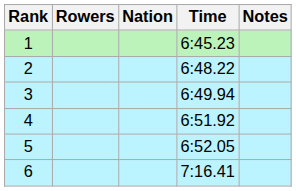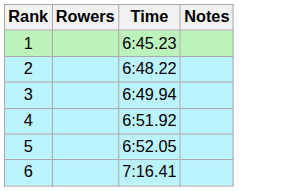 <table class="wikitable sortable" style=text-align:center>
 <tr>
 <th>Rank</th>
 <th>Rowers</th>
-<th>Nation</th>
 <th>Time</th>
 <th>Notes</th>
 </tr>
 <tr bgcolor=bbf3bb>
 <td>1</td>
-<td align=left></td>
 <td align=left></td>
 <td>6:45.23</td>
 <td></td>
 </tr>
 <tr bgcolor=bbf3ff>
 <td>2</td>
 <td align=left></td>
-<td align=left></td>
 <td>6:48.22</td>
 <td></td>
 </tr>
 <tr bgcolor=bbf3ff>
 <td>3</td>
-<td align=left></td>
 <td align=left></td>
 <td>6:49.94</td>
 <td></td>
 </tr>
 <tr bgcolor=bbf3ff>
 <td>4</td>
 <td align=left></td>
-<td align=left></td>
 <td>6:51.92</td>
 <td></td>
 </tr>
 <tr bgcolor=bbf3ff>
 <td>5</td>
-<td align=left></td>
 <td align=left></td>
 <td>6:52.05</td>
 <td></td>
 </tr>
 <tr bgcolor=bbf3ff>
 <td>6</td>
 <td align=left></td>
-<td align=left></td>
 <td>7:16.41</td>
 <td></td>
 </tr>
 </table>
